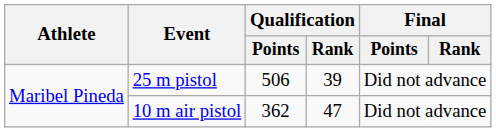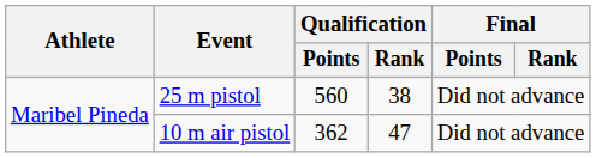 <table class="wikitable" style="font-size:90%">
 <tr>
 <th rowspan="2">Athlete</th>
 <th rowspan="2">Event</th>
 <th colspan=2>Qualification</th>
 <th colspan=2>Final</th>
 </tr>
 <tr style="font-size:95%">
 <th>Points</th>
 <th>Rank</th>
 <th>Points</th>
 <th>Rank</th>
 </tr>
 <tr align=center>
 <td align=left rowspan=2><a href='#'>Maribel Pineda</a></td>
 <td align=left><a href='#'>25 m pistol</a></td>
-<td>506</td>
-<td>39</td>
+<td>560</td>
+<td>38</td>
 <td colspan=2>Did not advance</td>
 </tr>
 <tr align=center>
 <td align=left><a href='#'>10 m air pistol</a></td>
 <td>362</td>
 <td>47</td>
 <td colspan=2>Did not advance</td>
 </tr>
 </table>
